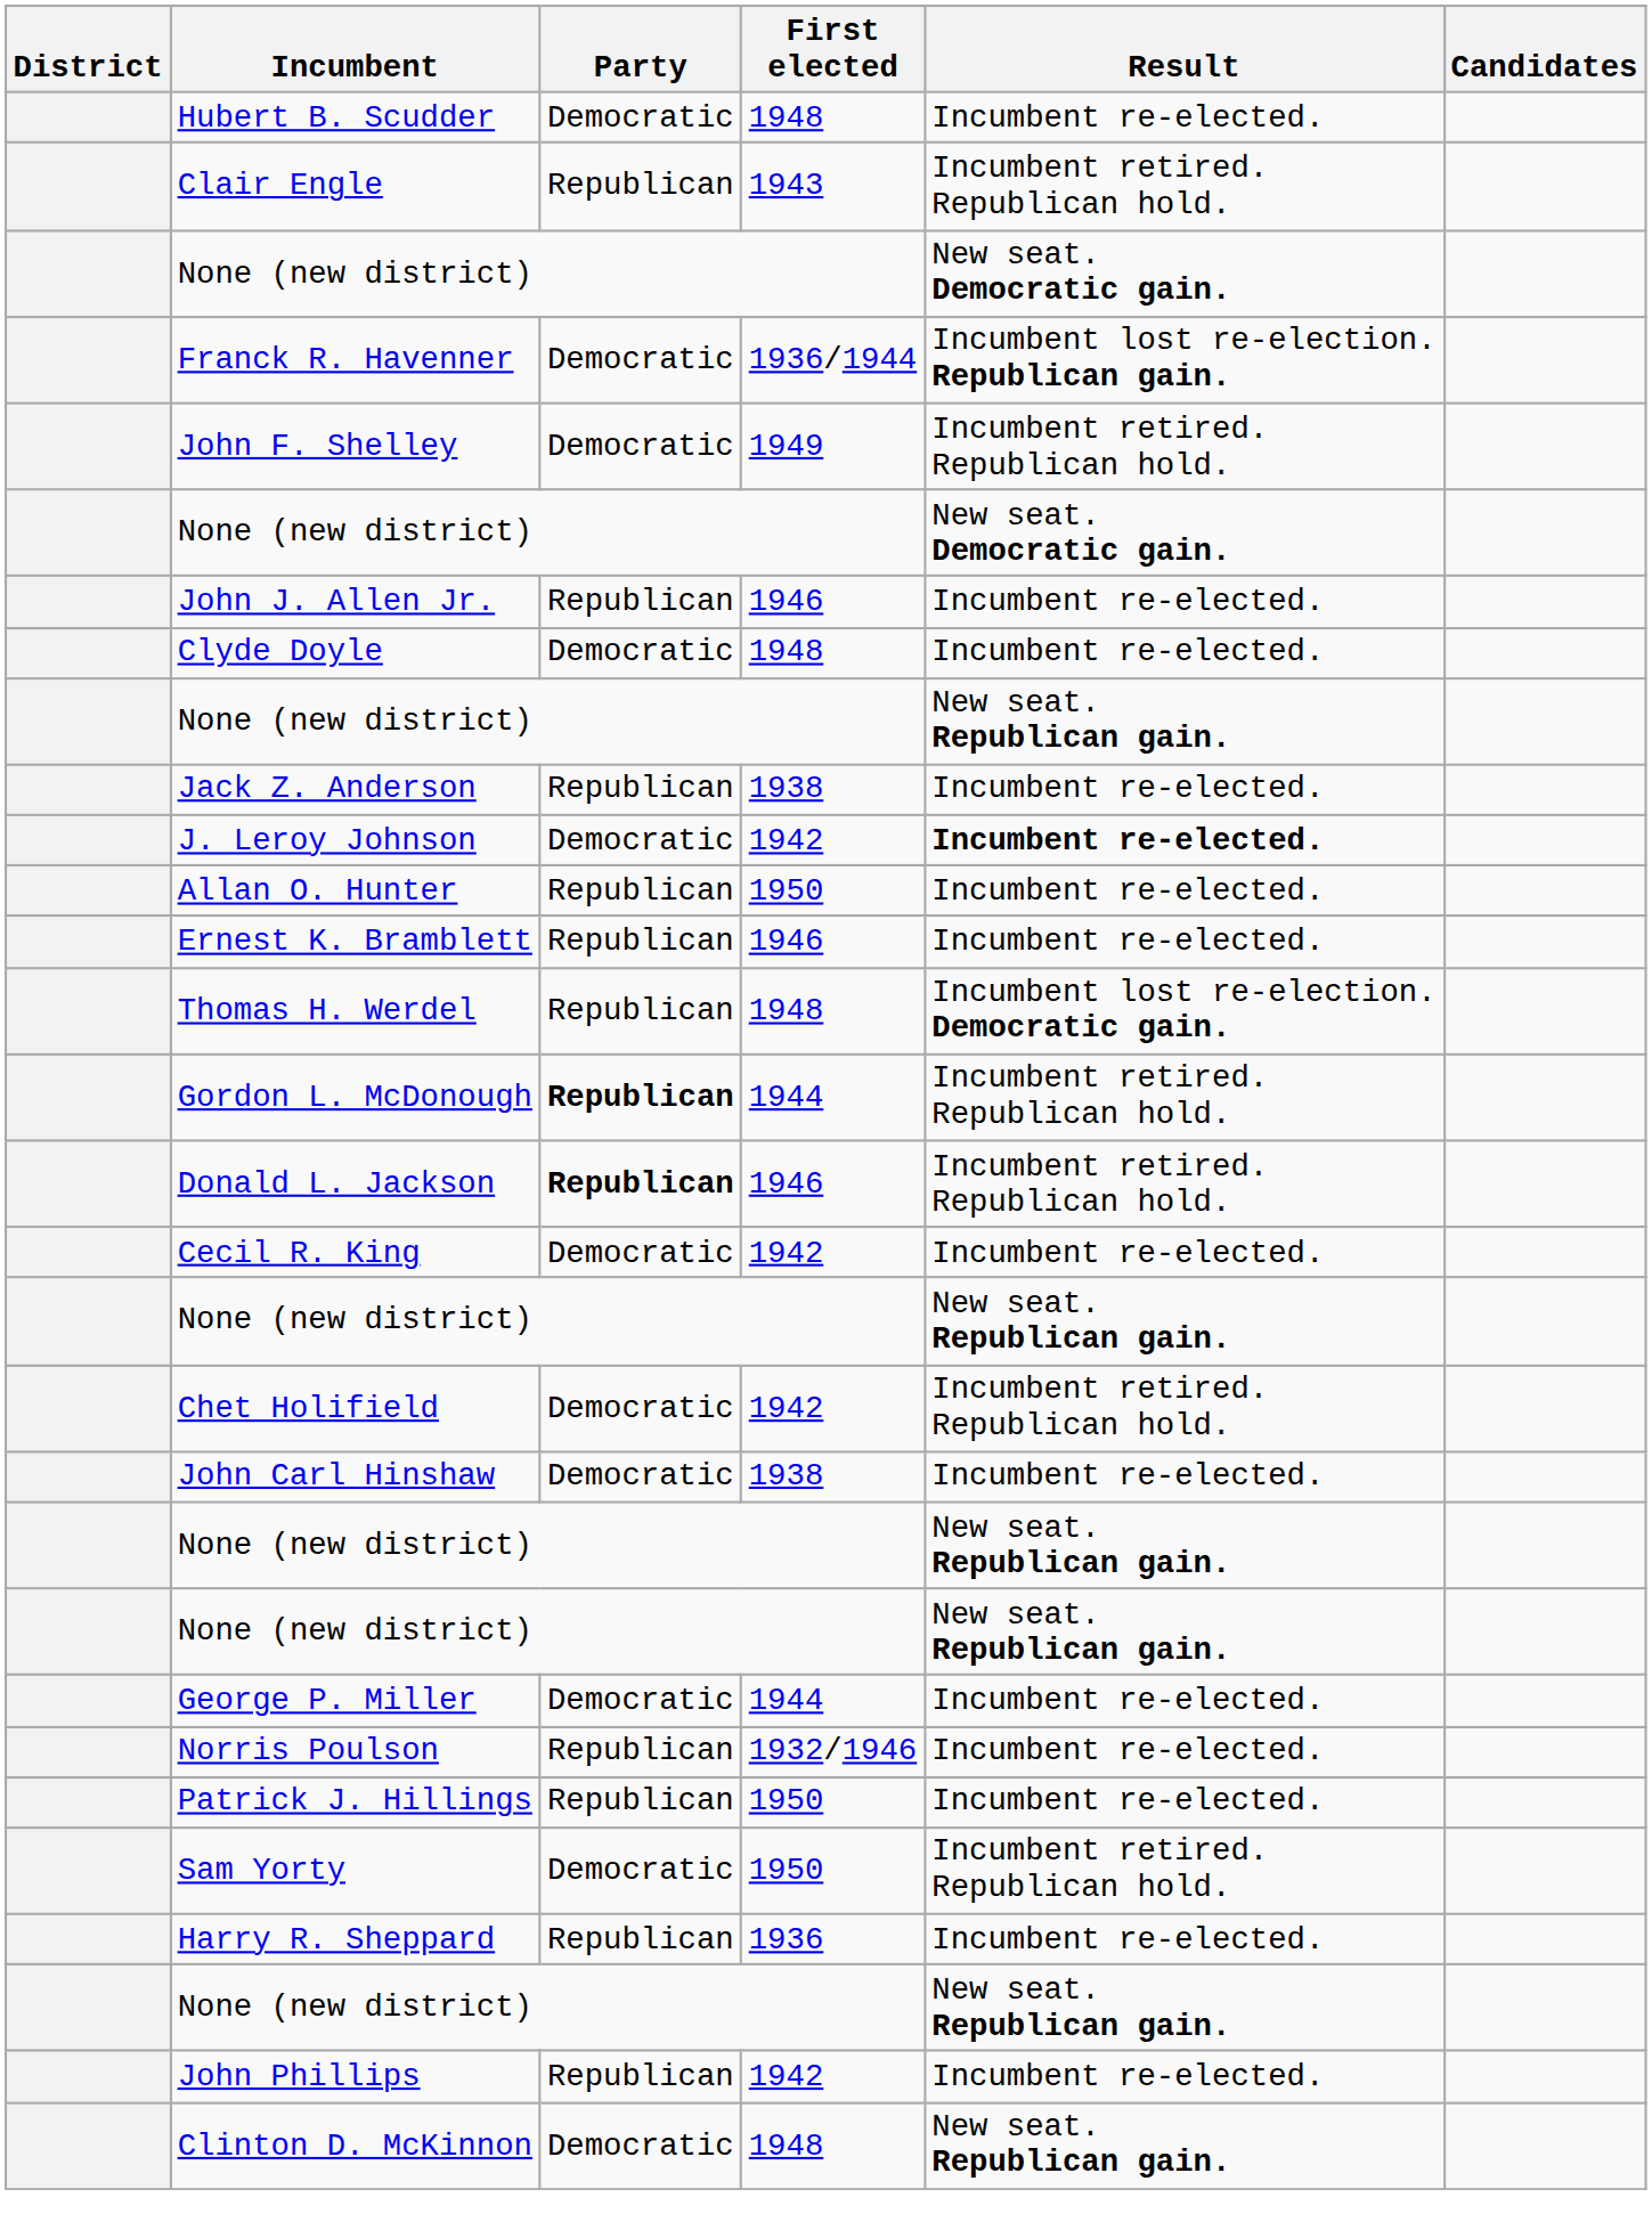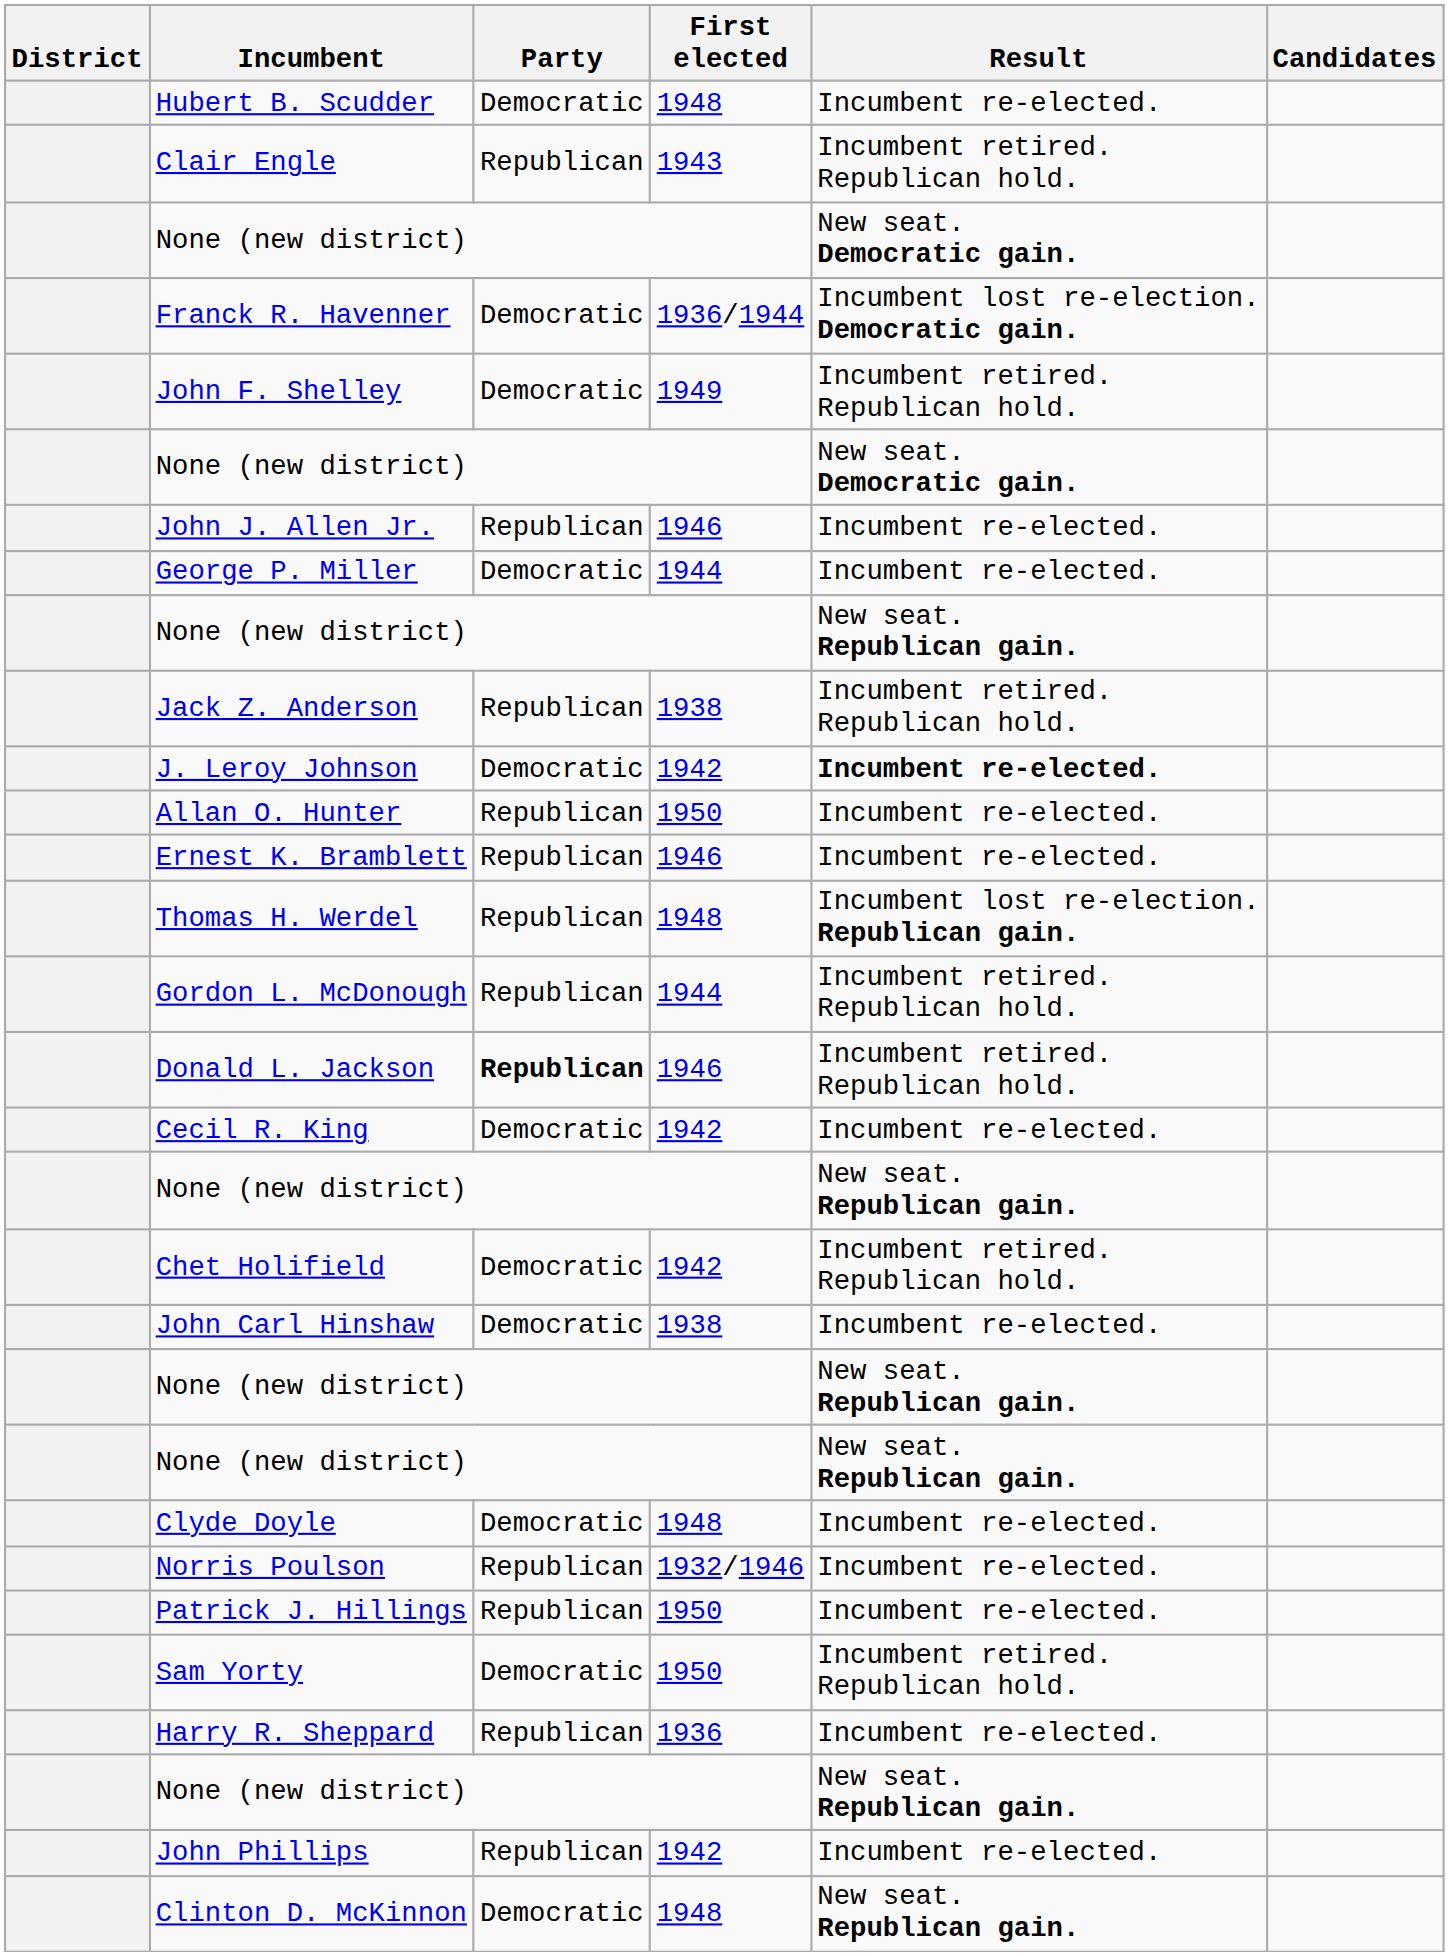 <table class=wikitable>
 <tr valign=bottom>
 <th>District</th>
 <th>Incumbent</th>
 <th>Party</th>
 <th>First<br>elected</th>
 <th>Result</th>
 <th>Candidates</th>
 </tr>
 <tr>
 <th></th>
 <td><a href='#'>Hubert B. Scudder</a></td>
 <td>Democratic</td>
 <td><a href='#'>1948</a></td>
 <td>Incumbent re-elected.</td>
 <td nowrap></td>
 </tr>
 <tr>
 <th></th>
 <td><a href='#'>Clair Engle</a></td>
 <td>Republican</td>
 <td><a href='#'>1943 </a></td>
 <td>Incumbent retired.<br>Republican hold.</td>
 <td nowrap></td>
 </tr>
 <tr>
 <th></th>
 <td colspan=3>None (new district)</td>
 <td>New seat.<br><strong>Democratic gain.</strong></td>
 <td nowrap></td>
 </tr>
 <tr>
 <th></th>
 <td><a href='#'>Franck R. Havenner</a></td>
 <td>Democratic</td>
 <td><a href='#'>1936</a>/<a href='#'>1944</a></td>
-<td>Incumbent lost re-election.<br><strong>Republican gain.</strong></td>
+<td>Incumbent lost re-election.<br><strong>Democratic gain.</strong></td>
 <td nowrap></td>
 </tr>
 <tr>
 <th></th>
 <td><a href='#'>John F. Shelley</a></td>
 <td>Democratic</td>
 <td><a href='#'>1949 </a></td>
 <td>Incumbent retired.<br>Republican hold.</td>
 <td nowrap></td>
 </tr>
 <tr>
 <th></th>
 <td colspan=3>None (new district)</td>
 <td>New seat.<br><strong>Democratic gain.</strong></td>
 <td nowrap></td>
 </tr>
 <tr>
 <th></th>
 <td><a href='#'>John J. Allen Jr.</a></td>
 <td>Republican</td>
 <td><a href='#'>1946</a></td>
 <td>Incumbent re-elected.</td>
 <td nowrap></td>
 </tr>
 <tr>
 <th></th>
-<td><a href='#'>Clyde Doyle</a><br></td>
+<td><a href='#'>George P. Miller</a><br></td>
 <td>Democratic</td>
-<td><a href='#'>1948</a></td>
+<td><a href='#'>1944</a></td>
 <td>Incumbent re-elected.</td>
 <td nowrap></td>
 </tr>
 <tr>
 <th></th>
 <td colspan=3>None (new district)</td>
 <td>New seat.<br><strong>Republican gain.</strong></td>
 <td nowrap></td>
 </tr>
 <tr>
 <th></th>
 <td><a href='#'>Jack Z. Anderson</a><br></td>
 <td>Republican</td>
 <td><a href='#'>1938</a></td>
-<td>Incumbent re-elected.</td>
+<td>Incumbent retired.<br>Republican hold.</td>
 <td nowrap></td>
 </tr>
 <tr>
 <th></th>
 <td><a href='#'>J. Leroy Johnson</a><br></td>
 <td>Democratic</td>
 <td><a href='#'>1942</a></td>
 <td><strong>Incumbent re-elected.</strong></td>
 <td nowrap></td>
 </tr>
 <tr>
 <th></th>
 <td><a href='#'>Allan O. Hunter</a><br></td>
 <td>Republican</td>
 <td><a href='#'>1950</a></td>
 <td>Incumbent re-elected.</td>
 <td nowrap></td>
 </tr>
 <tr>
 <th></th>
 <td><a href='#'>Ernest K. Bramblett</a><br></td>
 <td>Republican</td>
 <td><a href='#'>1946</a></td>
 <td>Incumbent re-elected.</td>
 <td nowrap></td>
 </tr>
 <tr>
 <th></th>
 <td><a href='#'>Thomas H. Werdel</a><br></td>
 <td>Republican</td>
 <td><a href='#'>1948</a></td>
-<td>Incumbent lost re-election.<br><strong>Democratic gain.</strong></td>
+<td>Incumbent lost re-election.<br><strong>Republican gain.</strong></td>
 <td nowrap></td>
 </tr>
 <tr>
 <th></th>
 <td><a href='#'>Gordon L. McDonough</a></td>
-<td><strong>Republican</strong></td>
+<td>Republican</td>
 <td><a href='#'>1944</a></td>
 <td>Incumbent retired.<br>Republican hold.</td>
 <td nowrap></td>
 </tr>
 <tr>
 <th></th>
 <td><a href='#'>Donald L. Jackson</a></td>
 <td><strong>Republican</strong></td>
 <td><a href='#'>1946</a></td>
 <td>Incumbent retired.<br>Republican hold.</td>
 <td nowrap></td>
 </tr>
 <tr>
 <th></th>
 <td><a href='#'>Cecil R. King</a></td>
 <td>Democratic</td>
 <td><a href='#'>1942</a></td>
 <td>Incumbent re-elected.</td>
 <td nowrap></td>
 </tr>
 <tr>
 <th></th>
 <td colspan=3>None (new district)</td>
 <td>New seat.<br><strong>Republican gain.</strong></td>
 <td nowrap></td>
 </tr>
 <tr>
 <th></th>
 <td><a href='#'>Chet Holifield</a></td>
 <td>Democratic</td>
 <td><a href='#'>1942</a></td>
 <td>Incumbent retired.<br>Republican hold.</td>
 <td nowrap></td>
 </tr>
 <tr>
 <th></th>
 <td><a href='#'>John Carl Hinshaw</a></td>
 <td>Democratic</td>
 <td><a href='#'>1938</a></td>
 <td>Incumbent re-elected.</td>
 <td nowrap></td>
 </tr>
 <tr>
 <th></th>
 <td colspan=3>None (new district)</td>
 <td>New seat.<br><strong>Republican gain.</strong></td>
 <td nowrap></td>
 </tr>
 <tr>
 <th></th>
 <td colspan=3>None (new district)</td>
 <td>New seat.<br><strong>Republican gain.</strong></td>
 <td nowrap></td>
 </tr>
 <tr>
 <th></th>
-<td><a href='#'>George P. Miller</a><br></td>
+<td><a href='#'>Clyde Doyle</a><br></td>
 <td>Democratic</td>
-<td><a href='#'>1944</a></td>
+<td><a href='#'>1948</a></td>
 <td>Incumbent re-elected.</td>
 <td nowrap></td>
 </tr>
 <tr>
 <th></th>
 <td><a href='#'>Norris Poulson</a><br></td>
 <td>Republican</td>
 <td><a href='#'>1932</a>/<a href='#'>1946</a></td>
 <td>Incumbent re-elected.</td>
 <td nowrap></td>
 </tr>
 <tr>
 <th></th>
 <td><a href='#'>Patrick J. Hillings</a><br></td>
 <td>Republican</td>
 <td><a href='#'>1950</a></td>
 <td>Incumbent re-elected.</td>
 <td nowrap></td>
 </tr>
 <tr>
 <th></th>
 <td><a href='#'>Sam Yorty</a><br></td>
 <td>Democratic</td>
 <td><a href='#'>1950</a></td>
 <td>Incumbent retired.<br>Republican hold.</td>
 <td nowrap></td>
 </tr>
 <tr>
 <th></th>
 <td><a href='#'>Harry R. Sheppard</a><br></td>
 <td>Republican</td>
 <td><a href='#'>1936</a></td>
 <td>Incumbent re-elected.</td>
 <td nowrap></td>
 </tr>
 <tr>
 <th></th>
 <td colspan=3>None (new district)</td>
 <td>New seat.<br><strong>Republican gain.</strong></td>
 <td nowrap></td>
 </tr>
 <tr>
 <th></th>
 <td><a href='#'>John Phillips</a><br></td>
 <td>Republican</td>
 <td><a href='#'>1942</a></td>
 <td>Incumbent re-elected.</td>
 <td nowrap></td>
 </tr>
 <tr>
 <th></th>
 <td><a href='#'>Clinton D. McKinnon</a><br></td>
 <td>Democratic</td>
 <td><a href='#'>1948</a></td>
 <td>New seat.<br><strong>Republican gain.</strong></td>
 <td nowrap></td>
 </tr>
 </table>
